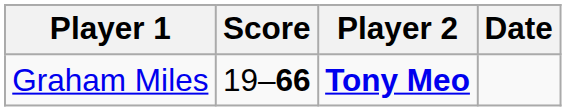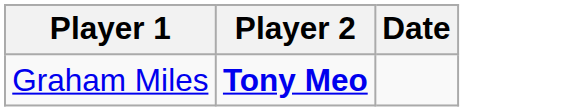 <table class="wikitable" style="text-align: center">
 <tr>
 <th>Player 1</th>
-<th>Score</th>
 <th>Player 2</th>
 <th>Date</th>
 </tr>
 <tr>
 <td> <a href='#'>Graham Miles</a></td>
-<td>19–<strong>66</strong></td>
 <td> <strong><a href='#'>Tony Meo</a></strong></td>
 <td></td>
 </tr>
 </table>
